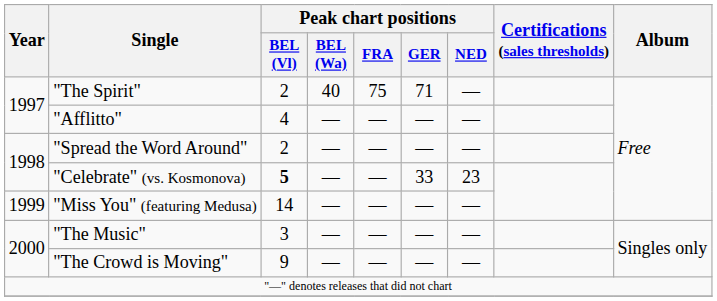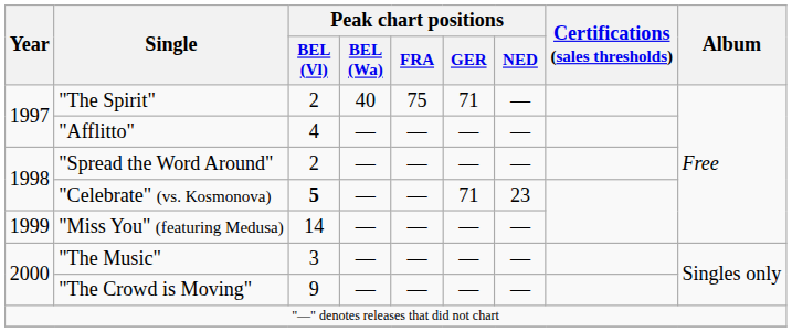 <table class="wikitable" style="text-align:center;">
 <tr>
 <th rowspan="2">Year</th>
 <th rowspan="2">Single</th>
 <th colspan="5">Peak chart positions</th>
 <th rowspan="2"><a href='#'>Certifications</a><br><small>(<a href='#'>sales thresholds</a>)</small></th>
 <th rowspan="2">Album</th>
 </tr>
 <tr style="font-size:smaller;">
 <th width="35"><a href='#'>BEL<br>(Vl)</a><br></th>
 <th width="35"><a href='#'>BEL<br>(Wa)</a><br></th>
 <th width="35"><a href='#'>FRA</a><br></th>
 <th width="35"><a href='#'>GER</a><br></th>
 <th width="35"><a href='#'>NED</a><br></th>
 </tr>
 <tr>
 <td rowspan=2>1997</td>
 <td align="left">"The Spirit"</td>
 <td>2</td>
 <td>40</td>
 <td>75</td>
 <td>71</td>
 <td>—</td>
 <td></td>
 <td align="left" rowspan="5"><em>Free</em></td>
 </tr>
 <tr>
 <td align="left">"Afflitto"</td>
 <td>4</td>
 <td>—</td>
 <td>—</td>
 <td>—</td>
 <td>—</td>
 <td></td>
 </tr>
 <tr>
 <td rowspan=2>1998</td>
 <td align="left">"Spread the Word Around"</td>
 <td>2</td>
 <td>—</td>
 <td>—</td>
 <td>—</td>
 <td>—</td>
 <td></td>
 </tr>
 <tr>
 <td align="left">"Celebrate" <small>(vs. Kosmonova)</small></td>
 <td><strong>5</strong></td>
 <td>—</td>
 <td>—</td>
-<td>33</td>
+<td>71</td>
 <td>23</td>
 </tr>
 <tr>
 <td>1999</td>
 <td align="left">"Miss You" <small>(featuring Medusa)</small></td>
 <td>14</td>
 <td>—</td>
 <td>—</td>
 <td>—</td>
 <td>—</td>
 </tr>
 <tr>
 <td rowspan=2>2000</td>
 <td align="left">"The Music"</td>
 <td>3</td>
 <td>—</td>
 <td>—</td>
 <td>—</td>
 <td>—</td>
 <td></td>
 <td align="left" rowspan="2">Singles only</td>
 </tr>
 <tr>
 <td align="left">"The Crowd is Moving"</td>
 <td>9</td>
 <td>—</td>
 <td>—</td>
 <td>—</td>
 <td>—</td>
 <td></td>
 </tr>
 <tr>
 <td colspan="15" style="font-size:8pt">"—" denotes releases that did not chart</td>
 </tr>
 <tr>
 </tr>
 </table>
